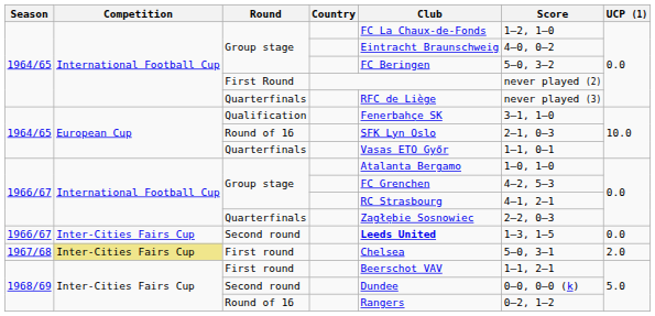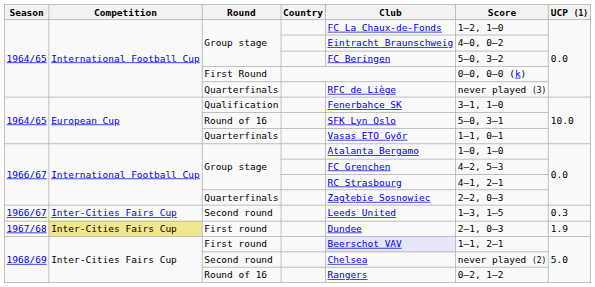 <table class="wikitable">
 <tr>
 <th>Season</th>
 <th>Competition</th>
 <th>Round</th>
 <th>Country</th>
 <th>Club</th>
 <th>Score</th>
 <th>UCP <small>(1)</small></th>
 </tr>
 <tr>
 <td rowspan="5"><a href='#'>1964/65</a></td>
 <td rowspan="5"><a href='#'>International Football Cup</a></td>
 <td rowspan="3">Group stage</td>
 <td></td>
 <td><a href='#'>FC La Chaux-de-Fonds</a></td>
 <td>1–2, 1–0</td>
 <td rowspan="5">0.0</td>
 </tr>
 <tr>
 <td></td>
 <td><a href='#'>Eintracht Braunschweig</a></td>
 <td>4–0, 0–2</td>
 </tr>
 <tr>
 <td></td>
 <td><a href='#'>FC Beringen</a></td>
 <td>5–0, 3–2</td>
 </tr>
 <tr>
 <td>First Round</td>
 <td colspan="2"></td>
-<td>never played <small>(2)</small></td>
+<td>0–0, 0–0 (<a href='#'>k</a>)</td>
 </tr>
 <tr>
 <td>Quarterfinals</td>
 <td></td>
 <td><a href='#'>RFC de Liège</a></td>
 <td>never played <small>(3)</small></td>
 </tr>
 <tr>
 <td rowspan="3"><a href='#'>1964/65</a></td>
 <td rowspan="3"><a href='#'>European Cup</a></td>
 <td>Qualification</td>
 <td></td>
 <td><a href='#'>Fenerbahçe SK</a></td>
 <td>3–1, 1–0</td>
 <td rowspan="3">10.0</td>
 </tr>
 <tr>
 <td>Round of 16</td>
 <td></td>
 <td><a href='#'>SFK Lyn Oslo</a></td>
-<td>2–1, 0–3</td>
+<td>5–0, 3–1</td>
 </tr>
 <tr>
 <td>Quarterfinals</td>
 <td></td>
 <td><a href='#'>Vasas ETO Győr</a></td>
 <td>1–1, 0–1</td>
 </tr>
 <tr>
 <td rowspan="4"><a href='#'>1966/67</a></td>
 <td rowspan="4"><a href='#'>International Football Cup</a></td>
 <td rowspan="3">Group stage</td>
 <td></td>
 <td><a href='#'>Atalanta Bergamo</a></td>
 <td>1–0, 1–0</td>
 <td rowspan="4">0.0</td>
 </tr>
 <tr>
 <td></td>
 <td><a href='#'>FC Grenchen</a></td>
 <td>4–2, 5–3</td>
 </tr>
 <tr>
 <td></td>
 <td><a href='#'>RC Strasbourg</a></td>
 <td>4–1, 2–1</td>
 </tr>
 <tr>
 <td>Quarterfinals</td>
 <td></td>
 <td><a href='#'>Zagłębie Sosnowiec</a></td>
 <td>2–2, 0–3</td>
 </tr>
 <tr>
 <td><a href='#'>1966/67</a></td>
 <td><a href='#'>Inter-Cities Fairs Cup</a></td>
 <td>Second round</td>
 <td></td>
-<td><strong><a href='#'>Leeds United</a></strong></td>
+<td><a href='#'>Leeds United</a></td>
 <td>1–3, 1–5</td>
-<td rowspan="1">0.0</td>
+<td rowspan="1">0.3</td>
 </tr>
 <tr>
 <td><a href='#'>1967/68</a></td>
 <td style="background: khaki;">Inter-Cities Fairs Cup</td>
 <td>First round</td>
 <td></td>
-<td><a href='#'>Chelsea</a></td>
-<td>5–0, 3–1</td>
-<td rowspan="1">2.0</td>
+<td><a href='#'>Dundee</a></td>
+<td>2–1, 0–3</td>
+<td rowspan="1">1.9</td>
 </tr>
 <tr>
 <td rowspan="3"><a href='#'>1968/69</a></td>
 <td rowspan="3">Inter-Cities Fairs Cup</td>
 <td>First round</td>
 <td></td>
-<td><a href='#'>Beerschot VAV</a></td>
+<td style="background: lavender;"><a href='#'>Beerschot VAV</a></td>
 <td>1–1, 2–1</td>
 <td rowspan="3">5.0</td>
 </tr>
 <tr>
 <td>Second round</td>
 <td></td>
-<td><a href='#'>Dundee</a></td>
-<td>0–0, 0–0 (<a href='#'>k</a>)</td>
+<td><a href='#'>Chelsea</a></td>
+<td>never played <small>(2)</small></td>
 </tr>
 <tr>
 <td>Round of 16</td>
 <td></td>
 <td><a href='#'>Rangers</a></td>
 <td>0–2, 1–2</td>
 </tr>
 </table>
